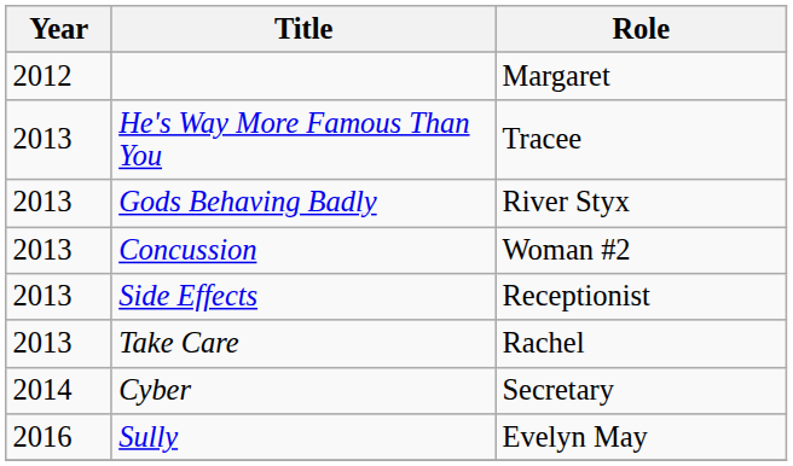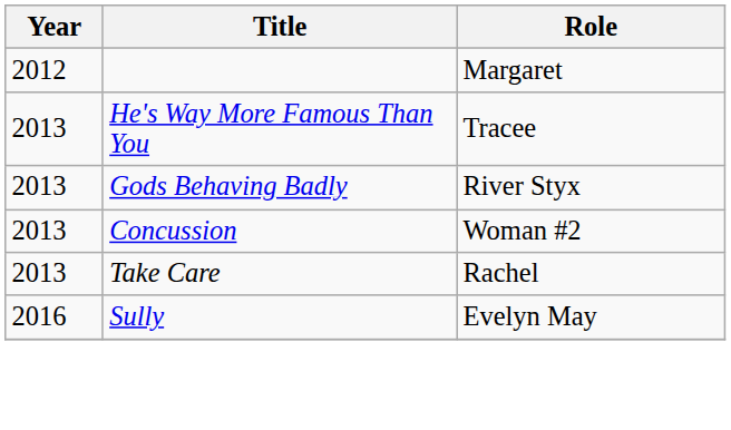 <table class="wikitable sortable">
 <tr>
 <th style="width:50px;">Year</th>
 <th style="width:200px;">Title</th>
 <th style="width:150px;">Role</th>
 </tr>
 <tr>
 <td>2012</td>
 <td><em></em></td>
 <td>Margaret</td>
 </tr>
 <tr>
 <td>2013</td>
 <td><em><a href='#'>He's Way More Famous Than You</a></em></td>
 <td>Tracee</td>
 </tr>
 <tr>
 <td>2013</td>
 <td><em><a href='#'>Gods Behaving Badly</a></em></td>
 <td>River Styx</td>
 </tr>
 <tr>
 <td>2013</td>
 <td><em><a href='#'>Concussion</a></em></td>
 <td>Woman #2</td>
 </tr>
 <tr>
 <td>2013</td>
-<td><em><a href='#'>Side Effects</a></em></td>
-<td>Receptionist</td>
-</tr>
-<tr>
-<td>2013</td>
 <td><em>Take Care</em></td>
 <td>Rachel</td>
-</tr>
-<tr>
-<td>2014</td>
-<td><em>Cyber</em></td>
-<td>Secretary</td>
 </tr>
 <tr>
 <td>2016</td>
 <td><em><a href='#'>Sully</a></em></td>
 <td>Evelyn May</td>
 </tr>
 <tr>
 </tr>
 </table>
